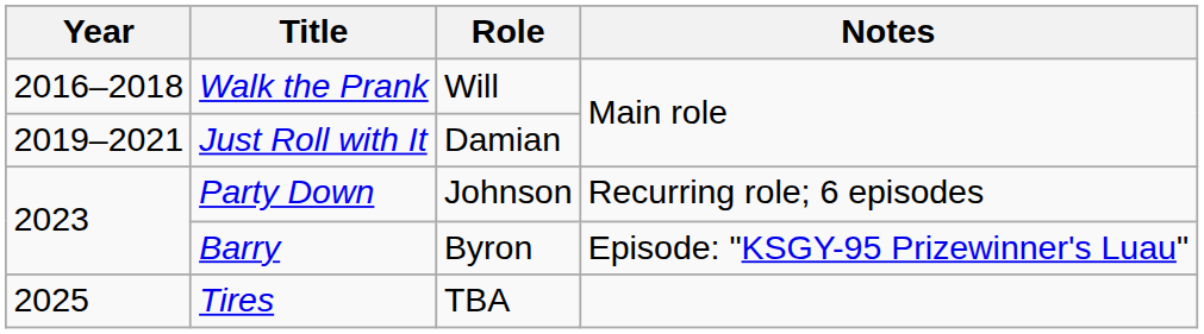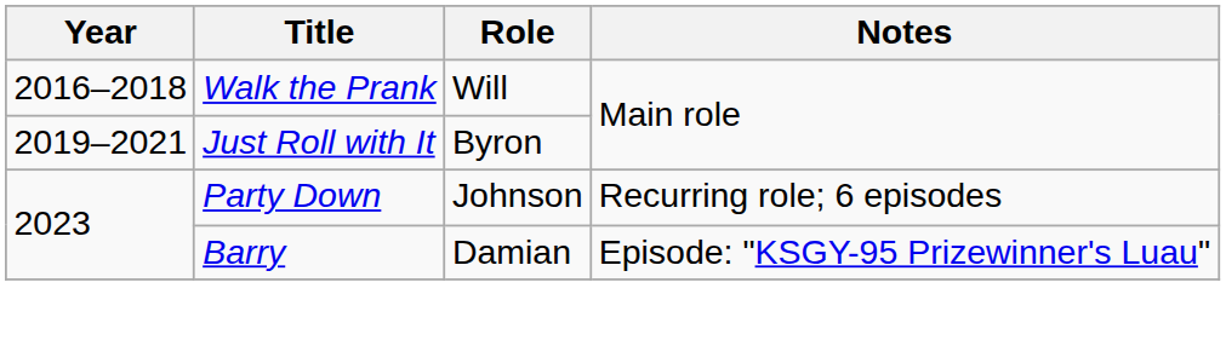 <table class="wikitable">
 <tr>
 <th>Year</th>
 <th>Title</th>
 <th>Role</th>
 <th>Notes</th>
 </tr>
 <tr>
 <td>2016–2018</td>
 <td><em><a href='#'>Walk the Prank</a></em></td>
 <td>Will</td>
 <td rowspan="2">Main role</td>
 </tr>
 <tr>
 <td>2019–2021</td>
 <td><em><a href='#'>Just Roll with It</a></em></td>
-<td>Damian</td>
+<td>Byron</td>
 </tr>
 <tr>
 <td rowspan="2">2023</td>
 <td><em><a href='#'>Party Down</a></em></td>
 <td>Johnson</td>
 <td>Recurring role; 6 episodes</td>
 </tr>
 <tr>
 <td><em><a href='#'>Barry</a></em></td>
-<td>Byron</td>
+<td>Damian</td>
 <td>Episode: "<a href='#'>KSGY-95 Prizewinner's Luau</a>"</td>
 </tr>
-<tr>
-<td>2025</td>
-<td><em><a href='#'>Tires</a></em></td>
-<td>TBA</td>
-<td></td>
-</tr>
 </table>
